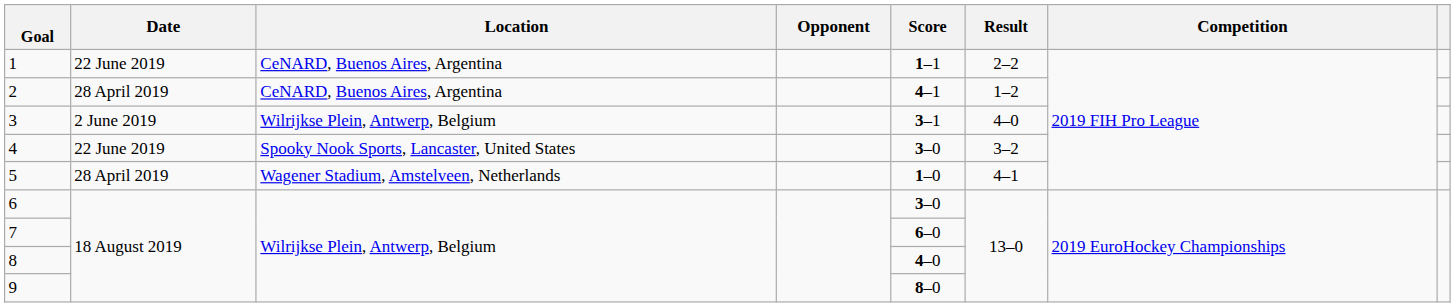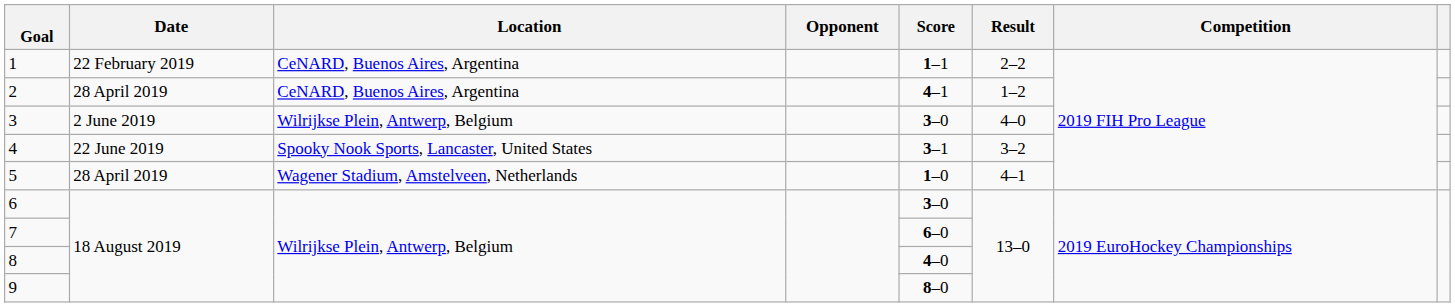 <table class="wikitable sortable" style="font-size:90%" width=97%>
 <tr>
 <th style="font-size:95%;" data-sort-type=number><br>Goal</th>
 <th align=center>Date</th>
 <th>Location</th>
 <th width=90>Opponent</th>
 <th data-sort-type="number" style="font-size:95%">Score</th>
 <th data-sort-type="number" style="font-size:95%">Result</th>
 <th>Competition</th>
 <th></th>
 </tr>
 <tr>
 <td>1</td>
-<td>22 June 2019</td>
+<td>22 February 2019</td>
 <td><a href='#'>CeNARD</a>, <a href='#'>Buenos Aires</a>, Argentina</td>
 <td></td>
 <td align="center"><strong>1</strong>–1</td>
 <td align="center">2–2</td>
 <td rowspan=5><a href='#'>2019 FIH Pro League</a></td>
 <td></td>
 </tr>
 <tr>
 <td>2</td>
 <td>28 April 2019</td>
 <td><a href='#'>CeNARD</a>, <a href='#'>Buenos Aires</a>, Argentina</td>
 <td></td>
 <td align="center"><strong>4</strong>–1</td>
 <td align="center">1–2</td>
 <td></td>
 </tr>
 <tr>
 <td>3</td>
 <td>2 June 2019</td>
 <td><a href='#'>Wilrijkse Plein</a>, <a href='#'>Antwerp</a>, Belgium</td>
 <td></td>
-<td align="center"><strong>3</strong>–1</td>
+<td align="center"><strong>3</strong>–0</td>
 <td align="center">4–0</td>
 <td></td>
 </tr>
 <tr>
 <td>4</td>
 <td>22 June 2019</td>
 <td><a href='#'>Spooky Nook Sports</a>, <a href='#'>Lancaster</a>, United States</td>
 <td></td>
-<td align="center"><strong>3</strong>–0</td>
+<td align="center"><strong>3</strong>–1</td>
 <td align="center">3–2</td>
 <td></td>
 </tr>
 <tr>
 <td>5</td>
 <td>28 April 2019</td>
 <td><a href='#'>Wagener Stadium</a>, <a href='#'>Amstelveen</a>, Netherlands</td>
 <td></td>
 <td align="center"><strong>1</strong>–0</td>
 <td align="center">4–1</td>
 <td></td>
 </tr>
 <tr>
 <td>6</td>
 <td rowspan=4>18 August 2019</td>
 <td rowspan=4><a href='#'>Wilrijkse Plein</a>, <a href='#'>Antwerp</a>, Belgium</td>
 <td rowspan=4></td>
 <td align="center"><strong>3</strong>–0</td>
 <td rowspan=4; align="center">13–0</td>
 <td rowspan=4><a href='#'>2019 EuroHockey Championships</a></td>
 <td rowspan=4></td>
 </tr>
 <tr>
 <td>7</td>
 <td align="center"><strong>6</strong>–0</td>
 </tr>
 <tr>
 <td>8</td>
 <td align="center"><strong>4</strong>–0</td>
 </tr>
 <tr>
 <td>9</td>
 <td align="center"><strong>8</strong>–0</td>
 </tr>
 </table>
